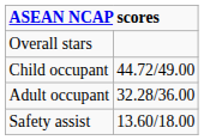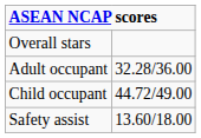 <table class="wikitable">
 <tr>
 <td colspan="2"><strong><a href='#'>ASEAN NCAP</a> scores</strong></td>
 </tr>
 <tr>
 <td>Overall stars</td>
 <td></td>
 </tr>
 <tr>
+<td>Adult occupant</td>
+<td>32.28/36.00</td>
+</tr>
+<tr>
 <td>Child occupant</td>
 <td>44.72/49.00</td>
-</tr>
-<tr>
-<td>Adult occupant</td>
-<td>32.28/36.00</td>
 </tr>
 <tr>
 <td>Safety assist</td>
 <td>13.60/18.00</td>
 </tr>
 </table>
